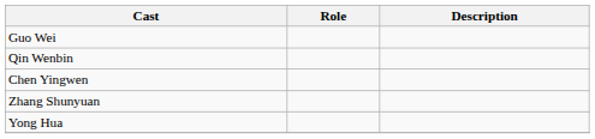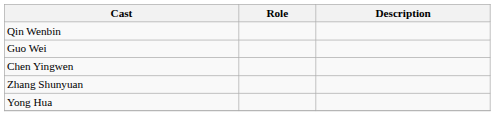 <table class="wikitable" width="55%">
 <tr>
 <th>Cast</th>
 <th>Role</th>
 <th>Description</th>
 </tr>
 <tr>
-<td>Guo Wei</td>
+<td>Qin Wenbin</td>
 <td></td>
 <td></td>
 </tr>
 <tr>
-<td>Qin Wenbin</td>
+<td>Guo Wei</td>
 <td></td>
 <td></td>
 </tr>
 <tr>
 <td>Chen Yingwen</td>
 <td></td>
 <td></td>
 </tr>
 <tr>
 <td>Zhang Shunyuan</td>
 <td></td>
 <td></td>
 </tr>
 <tr>
 <td>Yong Hua</td>
 <td></td>
 <td></td>
 </tr>
 <tr>
 </tr>
 </table>
